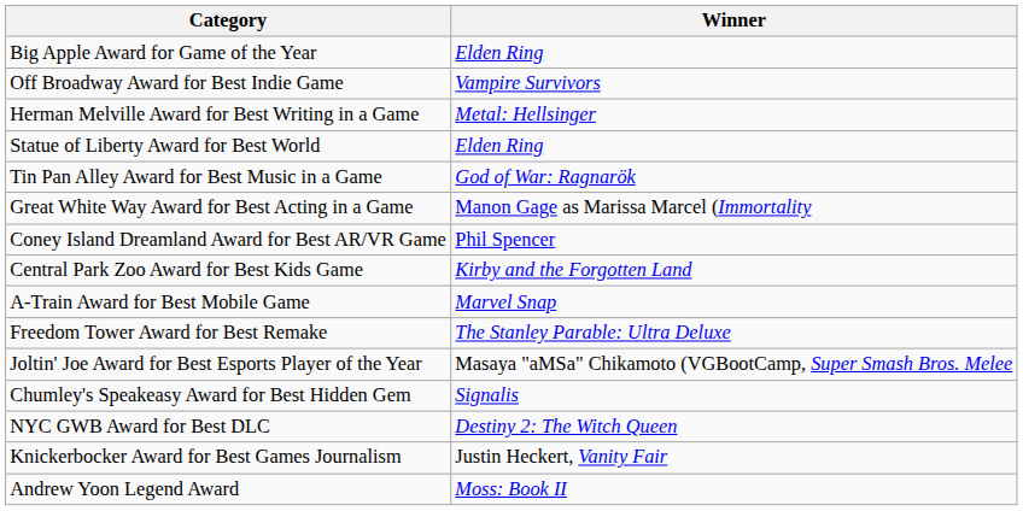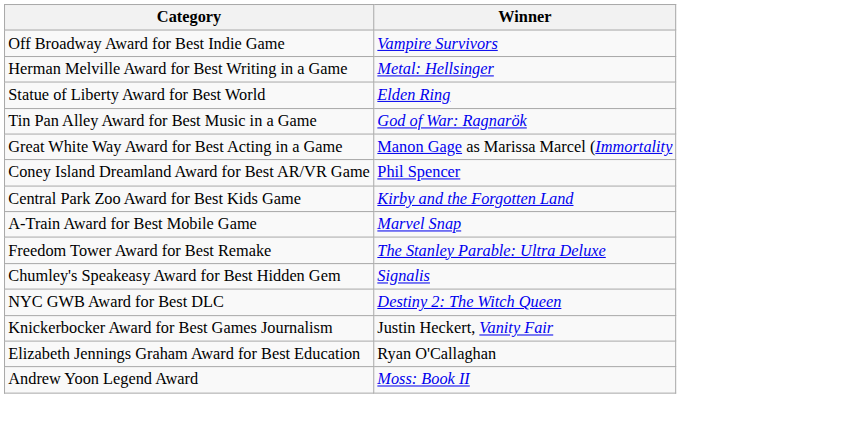 <table class="wikitable sortable plainrowheaders" border="none" style="margin:0">
 <tr valign="bottom">
 <th scope="col">Category</th>
 <th scope="col">Winner</th>
-</tr>
-<tr>
-<td>Big Apple Award for Game of the Year</td>
-<td><em><a href='#'>Elden Ring</a></em></td>
 </tr>
 <tr>
 <td>Off Broadway Award for Best Indie Game</td>
 <td><em><a href='#'>Vampire Survivors</a></em></td>
 </tr>
 <tr>
 <td>Herman Melville Award for Best Writing in a Game</td>
 <td><em><a href='#'>Metal: Hellsinger</a></em></td>
 </tr>
 <tr>
 <td>Statue of Liberty Award for Best World</td>
 <td><em><a href='#'>Elden Ring</a></em></td>
 </tr>
 <tr>
 <td>Tin Pan Alley Award for Best Music in a Game</td>
 <td><em><a href='#'>God of War: Ragnarök</a></em></td>
 </tr>
 <tr>
 <td>Great White Way Award for Best Acting in a Game</td>
 <td><a href='#'>Manon Gage</a> as Marissa Marcel (<em><a href='#'>Immortality</a></em></td>
 </tr>
 <tr>
 <td>Coney Island Dreamland Award for Best AR/VR Game</td>
 <td><a href='#'>Phil Spencer</a></td>
 </tr>
 <tr>
 <td>Central Park Zoo Award for Best Kids Game</td>
 <td><em><a href='#'>Kirby and the Forgotten Land</a></em></td>
 </tr>
 <tr>
 <td>A-Train Award for Best Mobile Game</td>
 <td><em><a href='#'>Marvel Snap</a></em></td>
 </tr>
 <tr>
 <td>Freedom Tower Award for Best Remake</td>
 <td><em><a href='#'>The Stanley Parable: Ultra Deluxe</a></em></td>
 </tr>
 <tr>
-<td>Joltin' Joe Award for Best Esports Player of the Year</td>
-<td>Masaya "aMSa" Chikamoto (VGBootCamp, <em><a href='#'>Super Smash Bros. Melee</a></em></td>
-</tr>
-<tr>
 <td>Chumley's Speakeasy Award for Best Hidden Gem</td>
 <td><em><a href='#'>Signalis</a></em></td>
 </tr>
 <tr>
 <td>NYC GWB Award for Best DLC</td>
 <td><em><a href='#'>Destiny 2: The Witch Queen</a></em></td>
 </tr>
 <tr>
 <td>Knickerbocker Award for Best Games Journalism</td>
 <td>Justin Heckert, <em><a href='#'>Vanity Fair</a></em></td>
 </tr>
 <tr>
+<td>Elizabeth Jennings Graham Award for Best Education</td>
+<td>Ryan O'Callaghan</td>
+</tr>
+<tr>
 <td>Andrew Yoon Legend Award</td>
 <td><em><a href='#'>Moss: Book II</a></em></td>
 </tr>
 </table>
